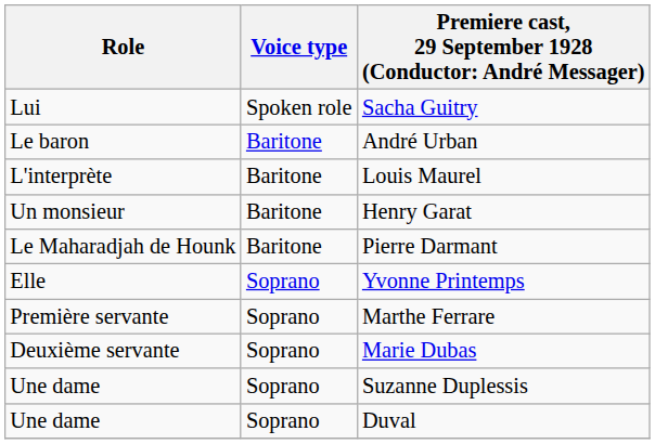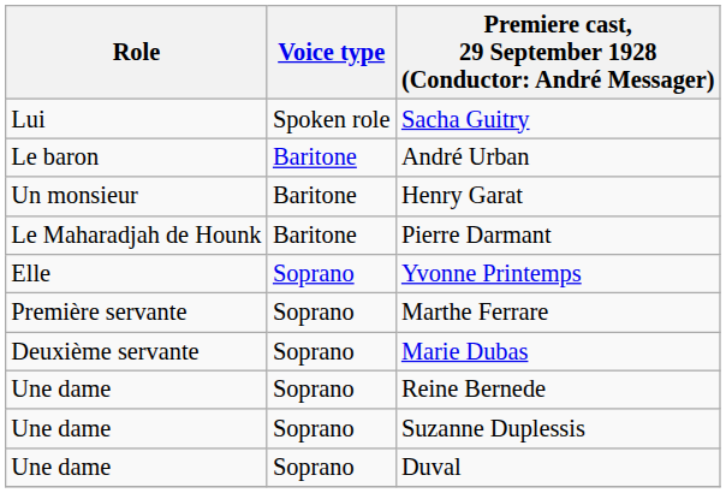 <table class="wikitable">
 <tr>
 <th>Role</th>
 <th><a href='#'>Voice type</a></th>
 <th>Premiere cast,<br>29 September 1928<br>(Conductor: André Messager)</th>
 </tr>
 <tr>
 <td>Lui</td>
 <td>Spoken role</td>
 <td><a href='#'>Sacha Guitry</a></td>
 </tr>
 <tr>
 <td>Le baron</td>
 <td><a href='#'>Baritone</a></td>
 <td>André Urban</td>
-</tr>
-<tr>
-<td>L'interprète</td>
-<td>Baritone</td>
-<td>Louis Maurel</td>
 </tr>
 <tr>
 <td>Un monsieur</td>
 <td>Baritone</td>
 <td>Henry Garat</td>
 </tr>
 <tr>
 <td>Le Maharadjah de Hounk</td>
 <td>Baritone</td>
 <td>Pierre Darmant</td>
 </tr>
 <tr>
 <td>Elle</td>
 <td><a href='#'>Soprano</a></td>
 <td><a href='#'>Yvonne Printemps</a></td>
 </tr>
 <tr>
 <td>Première servante</td>
 <td>Soprano</td>
 <td>Marthe Ferrare</td>
 </tr>
 <tr>
 <td>Deuxième servante</td>
 <td>Soprano</td>
 <td><a href='#'>Marie Dubas</a></td>
 </tr>
 <tr>
 <td>Une dame</td>
 <td>Soprano</td>
+<td>Reine Bernede</td>
+</tr>
+<tr>
+<td>Une dame</td>
+<td>Soprano</td>
 <td>Suzanne Duplessis</td>
 </tr>
 <tr>
 <td>Une dame</td>
 <td>Soprano</td>
 <td>Duval</td>
 </tr>
 <tr>
 </tr>
 </table>
